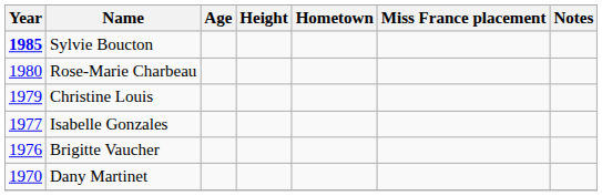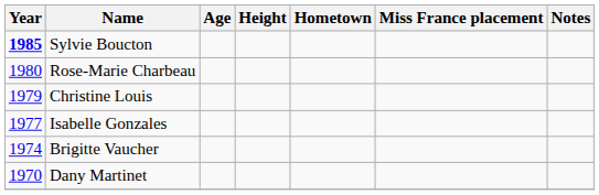 <table class="wikitable sortable">
 <tr>
 <th>Year</th>
 <th>Name</th>
 <th>Age</th>
 <th>Height</th>
 <th>Hometown</th>
 <th>Miss France placement</th>
 <th>Notes</th>
 </tr>
 <tr>
 <td><strong><a href='#'>1985</a></strong></td>
 <td>Sylvie Boucton</td>
 <td></td>
 <td></td>
 <td></td>
 <td></td>
 <td></td>
 </tr>
 <tr>
 <td><a href='#'>1980</a></td>
 <td>Rose-Marie Charbeau</td>
 <td></td>
 <td></td>
 <td></td>
 <td></td>
 <td></td>
 </tr>
 <tr>
 <td><a href='#'>1979</a></td>
 <td>Christine Louis</td>
 <td></td>
 <td></td>
 <td></td>
 <td></td>
 <td></td>
 </tr>
 <tr>
 <td><a href='#'>1977</a></td>
 <td>Isabelle Gonzales</td>
 <td></td>
 <td></td>
 <td></td>
 <td></td>
 <td></td>
 </tr>
 <tr>
-<td><a href='#'>1976</a></td>
+<td><a href='#'>1974</a></td>
 <td>Brigitte Vaucher</td>
 <td></td>
 <td></td>
 <td></td>
 <td></td>
 <td></td>
 </tr>
 <tr>
 <td><a href='#'>1970</a></td>
 <td>Dany Martinet</td>
 <td></td>
 <td></td>
 <td></td>
 <td></td>
 <td></td>
 </tr>
 <tr>
 </tr>
 </table>
